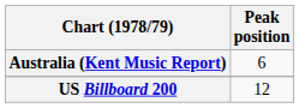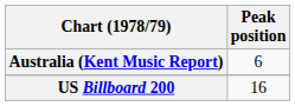 <table class="wikitable sortable plainrowheaders" style="text-align:center">
 <tr>
 <th scope="col">Chart (1978/79)</th>
 <th scope="col">Peak<br>position</th>
 </tr>
 <tr>
 <th scope="row">Australia (<a href='#'>Kent Music Report</a>)</th>
 <td>6</td>
 </tr>
 <tr>
 </tr>
 <tr>
 </tr>
 <tr>
 <th scope="row">US <a href='#'><em>Billboard</em> 200</a></th>
-<td>12</td>
+<td>16</td>
 </tr>
 </table>
